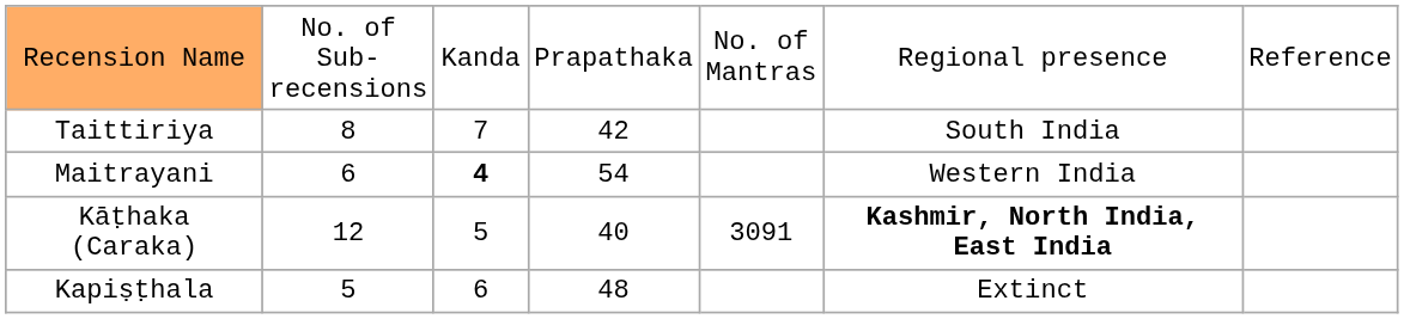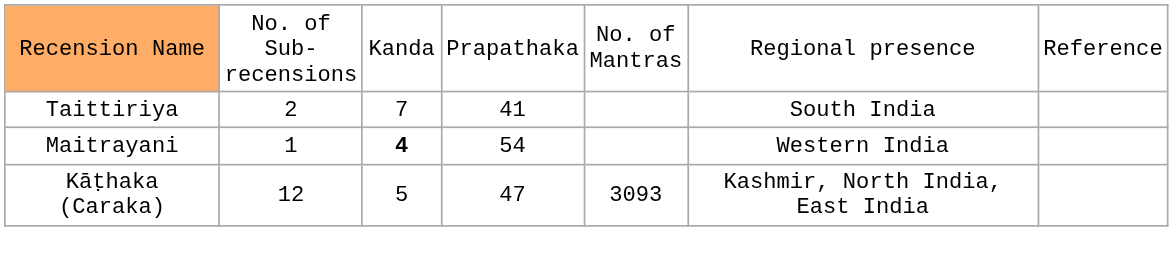 <table class="wikitable" align=center style = " background: transparent; ">
 <tr style="text-align: center;">
 <td width=120px style="background: #ffad66;">Recension Name</td>
 <td width= 50px>No. of Sub-recensions</td>
 <td width=40px>Kanda</td>
 <td width=40px>Prapathaka</td>
 <td width= 40px>No. of Mantras</td>
 <td width= 200px>Regional presence</td>
 <td width=60px>Reference</td>
 </tr>
 <tr style="text-align: center;">
 <td width=120px>Taittiriya</td>
-<td width= 50px>8</td>
+<td width= 50px>2</td>
 <td width=40px>7</td>
-<td width=40px>42</td>
+<td width=40px>41</td>
 <td width= 40px></td>
 <td width= 200px>South India</td>
 <td width=60px></td>
 </tr>
 <tr style="text-align: center;">
 <td width=120px>Maitrayani</td>
-<td width= 50px>6</td>
+<td width= 50px>1</td>
 <td width=40px><strong>4</strong></td>
 <td width=40px>54</td>
 <td width= 40px></td>
 <td width= 200px>Western India</td>
 <td width=60px></td>
 </tr>
 <tr style="text-align: center;">
 <td width=120px>Kāṭhaka (Caraka)</td>
 <td width= 50px>12</td>
 <td width=40px>5</td>
-<td width=40px>40</td>
-<td width= 40px>3091</td>
-<td width= 200px><strong>Kashmir, North India, East India</strong></td>
-<td width=60px></td>
-</tr>
-<tr style="text-align: center;">
-<td width=120px>Kapiṣṭhala</td>
-<td width= 50px>5</td>
-<td width=40px>6</td>
-<td width=40px>48</td>
-<td width= 40px></td>
-<td width= 200px>Extinct</td>
+<td width=40px>47</td>
+<td width= 40px>3093</td>
+<td width= 200px>Kashmir, North India, East India</td>
 <td width=60px></td>
 </tr>
 </table>
